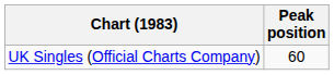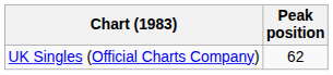 <table class="wikitable">
 <tr>
 <th>Chart (1983)</th>
 <th>Peak<br>position</th>
 </tr>
 <tr>
 <td><a href='#'>UK Singles</a> (<a href='#'>Official Charts Company</a>)</td>
-<td align=center>60</td>
+<td align=center>62</td>
 </tr>
 </table>
